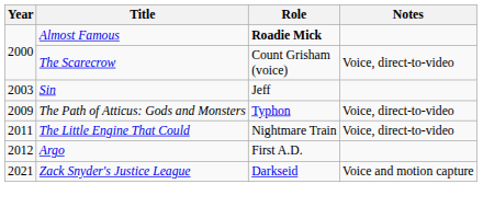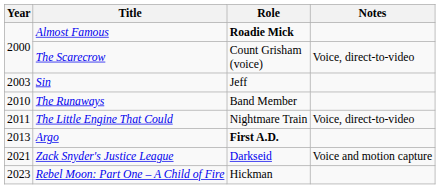 <table class="wikitable sortable">
 <tr>
 <th>Year</th>
 <th>Title</th>
 <th>Role</th>
 <th>Notes</th>
 </tr>
 <tr>
 <td rowspan="2">2000</td>
 <td><em><a href='#'>Almost Famous</a></em></td>
 <td><strong>Roadie Mick</strong></td>
 <td></td>
 </tr>
 <tr>
 <td><em><a href='#'>The Scarecrow</a></em></td>
 <td>Count Grisham<br>(voice)</td>
 <td>Voice, direct-to-video</td>
 </tr>
 <tr>
 <td>2003</td>
 <td><em><a href='#'>Sin</a></em></td>
 <td>Jeff</td>
 <td></td>
 </tr>
 <tr>
-<td>2009</td>
-<td><em>The Path of Atticus: Gods and Monsters</em></td>
-<td><a href='#'>Typhon</a></td>
-<td>Voice, direct-to-video</td>
+<td>2010</td>
+<td><em><a href='#'>The Runaways</a></em></td>
+<td>Band Member</td>
+<td></td>
 </tr>
 <tr>
 <td>2011</td>
 <td><em><a href='#'>The Little Engine That Could</a></em></td>
 <td>Nightmare Train</td>
 <td>Voice, direct-to-video</td>
 </tr>
 <tr>
-<td>2012</td>
+<td>2013</td>
 <td><em><a href='#'>Argo</a></em></td>
-<td>First A.D.</td>
+<td><strong>First A.D.</strong></td>
 <td></td>
 </tr>
 <tr>
 <td>2021</td>
 <td><em><a href='#'>Zack Snyder's Justice League</a></em></td>
 <td><a href='#'>Darkseid</a></td>
 <td>Voice and motion capture</td>
 </tr>
+<tr>
+<td>2023</td>
+<td><em><a href='#'>Rebel Moon: Part One – A Child of Fire</a></em></td>
+<td>Hickman</td>
+<td></td>
+</tr>
 </table>
